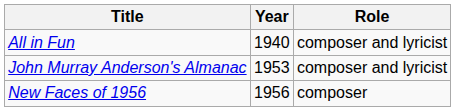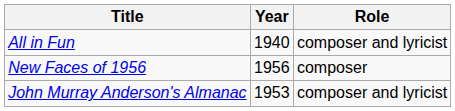 <table class="wikitable">
 <tr>
 <th>Title</th>
 <th>Year</th>
 <th>Role</th>
 </tr>
 <tr>
 <td><em><a href='#'>All in Fun</a></em></td>
 <td>1940</td>
 <td>composer and lyricist</td>
 </tr>
 <tr>
+<td><em><a href='#'>New Faces of 1956</a></em></td>
+<td>1956</td>
+<td>composer</td>
+</tr>
+<tr>
 <td><em><a href='#'>John Murray Anderson's Almanac</a></em></td>
 <td>1953</td>
 <td>composer and lyricist</td>
 </tr>
-<tr>
-<td><em><a href='#'>New Faces of 1956</a></em></td>
-<td>1956</td>
-<td>composer</td>
-</tr>
 </table>
